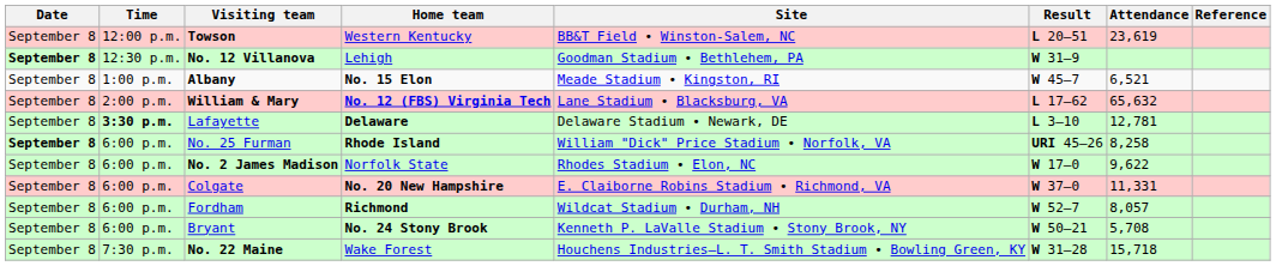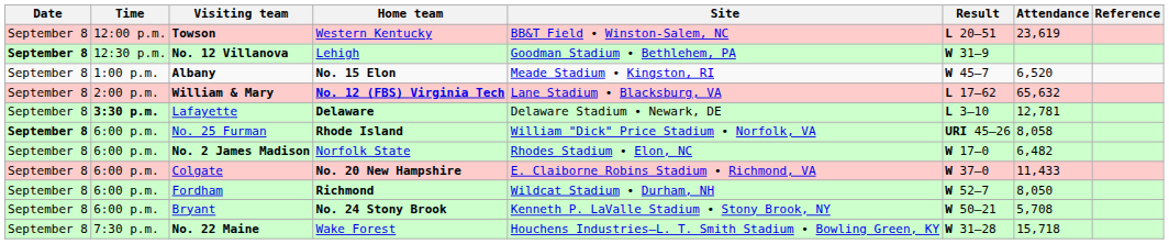 <table class="wikitable" style="font-size:95%;">
 <tr>
 <th>Date</th>
 <th>Time</th>
 <th>Visiting team</th>
 <th>Home team</th>
 <th>Site</th>
 <th>Result</th>
 <th>Attendance</th>
 <th class="unsortable">Reference</th>
 </tr>
 <tr bgcolor=#ffcccc>
 <td>September 8</td>
 <td>12:00 p.m.</td>
 <td><strong>Towson</strong></td>
 <td><a href='#'>Western Kentucky</a></td>
 <td><a href='#'>BB&T Field</a> • <a href='#'>Winston-Salem, NC</a></td>
 <td><strong>L</strong> 20–51</td>
 <td>23,619</td>
 <td></td>
 </tr>
 <tr bgcolor=#ccffcc>
 <td><strong>September 8</strong></td>
 <td>12:30 p.m.</td>
 <td><strong>No. 12 Villanova</strong></td>
 <td><a href='#'>Lehigh</a></td>
 <td><a href='#'>Goodman Stadium</a> • <a href='#'>Bethlehem, PA</a></td>
 <td><strong>W</strong> 31–9</td>
 <td></td>
 <td></td>
 </tr>
 <tr bgcolor=>
 <td>September 8</td>
 <td>1:00 p.m.</td>
 <td><strong>Albany</strong></td>
 <td><strong>No. 15 Elon</strong></td>
 <td><a href='#'>Meade Stadium</a> • <a href='#'>Kingston, RI</a></td>
 <td><strong>W</strong> 45–7</td>
-<td>6,521</td>
+<td>6,520</td>
 <td></td>
 </tr>
 <tr bgcolor=#ffcccc>
 <td>September 8</td>
 <td>2:00 p.m.</td>
 <td><strong>William & Mary</strong></td>
 <td><strong><a href='#'>No. 12 (FBS) Virginia Tech</a></strong></td>
 <td><a href='#'>Lane Stadium</a> • <a href='#'>Blacksburg, VA</a></td>
 <td><strong>L</strong> 17–62</td>
 <td>65,632</td>
 <td></td>
 </tr>
 <tr bgcolor=#ccffcc>
 <td>September 8</td>
 <td><strong>3:30 p.m.</strong></td>
 <td><a href='#'>Lafayette</a></td>
 <td><strong>Delaware</strong></td>
 <td>Delaware Stadium • Newark, DE</td>
 <td><strong>L</strong> 3–10</td>
 <td>12,781</td>
 <td></td>
 </tr>
 <tr bgcolor=#ccffcc>
 <td><strong>September 8</strong></td>
 <td>6:00 p.m.</td>
 <td><a href='#'>No. 25 Furman</a></td>
 <td><strong>Rhode Island</strong></td>
 <td><a href='#'>William "Dick" Price Stadium</a> • <a href='#'>Norfolk, VA</a></td>
 <td><strong>URI</strong> 45–26</td>
-<td>8,258</td>
+<td>8,058</td>
 <td></td>
 </tr>
 <tr bgcolor=#ccffcc>
 <td>September 8</td>
 <td>6:00 p.m.</td>
 <td><strong>No. 2 James Madison</strong></td>
 <td><a href='#'>Norfolk State</a></td>
 <td><a href='#'>Rhodes Stadium</a> • <a href='#'>Elon, NC</a></td>
 <td><strong>W</strong> 17–0</td>
-<td>9,622</td>
+<td>6,482</td>
 <td></td>
 </tr>
 <tr bgcolor=#ffcccc>
 <td>September 8</td>
 <td>6:00 p.m.</td>
 <td><a href='#'>Colgate</a></td>
 <td><strong>No. 20 New Hampshire</strong></td>
 <td><a href='#'>E. Claiborne Robins Stadium</a> • <a href='#'>Richmond, VA</a></td>
 <td><strong>W</strong> 37–0</td>
-<td>11,331</td>
+<td>11,433</td>
 <td></td>
 </tr>
 <tr bgcolor=#ccffcc>
 <td>September 8</td>
 <td>6:00 p.m.</td>
 <td><a href='#'>Fordham</a></td>
 <td><strong>Richmond</strong></td>
 <td><a href='#'>Wildcat Stadium</a> • <a href='#'>Durham, NH</a></td>
 <td><strong>W</strong> 52–7</td>
-<td>8,057</td>
+<td>8,050</td>
 <td></td>
 </tr>
 <tr bgcolor=#ccffcc>
 <td>September 8</td>
 <td>6:00 p.m.</td>
 <td><a href='#'>Bryant</a></td>
 <td><strong>No. 24 Stony Brook</strong></td>
 <td><a href='#'>Kenneth P. LaValle Stadium</a> • <a href='#'>Stony Brook, NY</a></td>
 <td><strong>W</strong> 50–21</td>
 <td>5,708</td>
 <td></td>
 </tr>
 <tr bgcolor=#ccffcc>
 <td>September 8</td>
 <td>7:30 p.m.</td>
 <td><strong>No. 22 Maine</strong></td>
 <td><a href='#'>Wake Forest</a></td>
 <td><a href='#'>Houchens Industries–L. T. Smith Stadium</a> • <a href='#'>Bowling Green, KY</a></td>
 <td><strong>W</strong> 31–28</td>
 <td>15,718</td>
 <td></td>
 </tr>
 </table>
